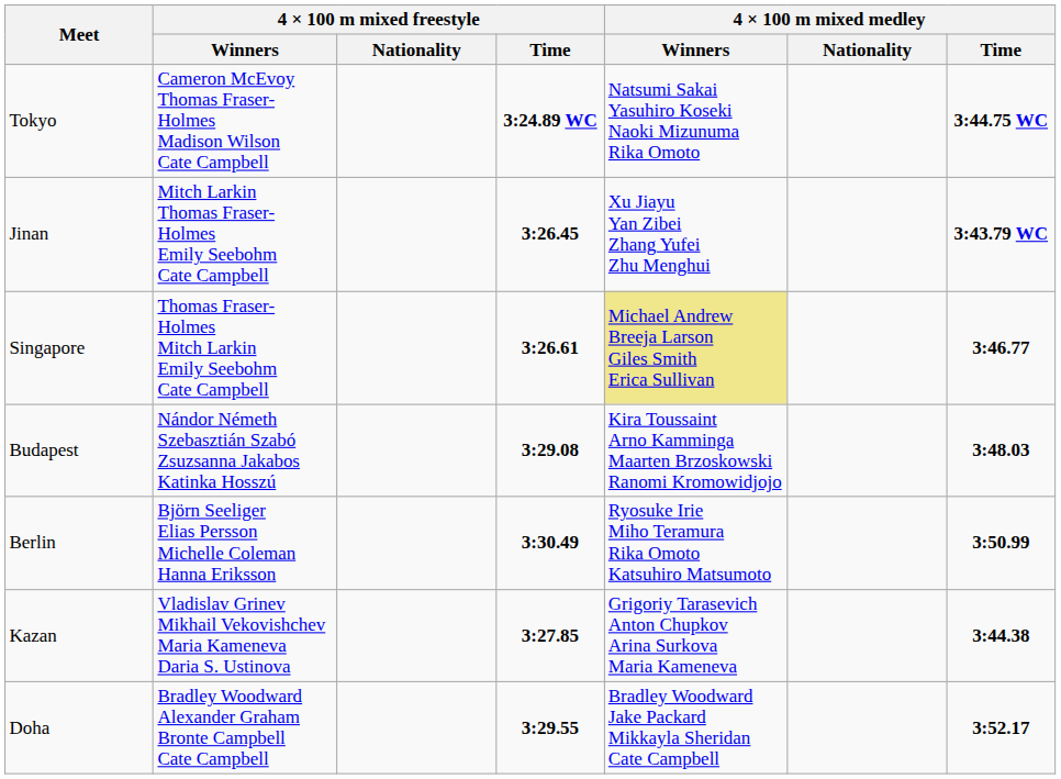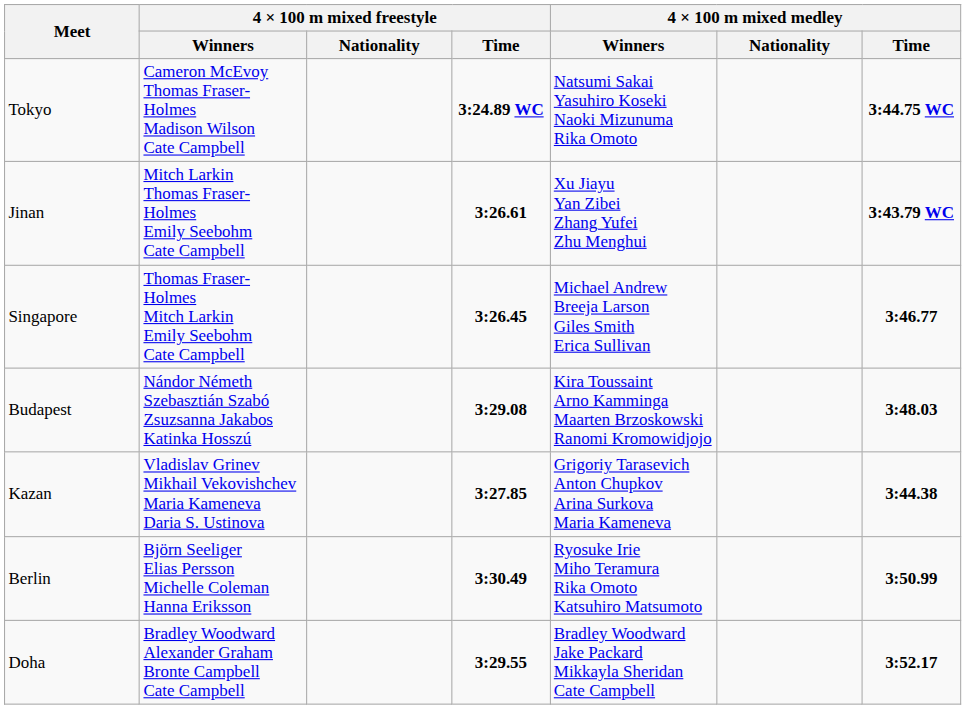 <table class="wikitable">
 <tr>
 <th width=120 rowspan="2">Meet</th>
 <th colspan="3">4 × 100 m mixed freestyle</th>
 <th colspan="3">4 × 100 m mixed medley</th>
 </tr>
 <tr>
 <th width=150>Winners</th>
 <th width=130>Nationality</th>
 <th width=85>Time</th>
 <th width=150>Winners</th>
 <th width=130>Nationality</th>
 <th width=85>Time</th>
 </tr>
 <tr>
 <td>Tokyo</td>
 <td><a href='#'>Cameron McEvoy</a><br><a href='#'>Thomas Fraser-Holmes</a><br><a href='#'>Madison Wilson</a><br><a href='#'>Cate Campbell</a></td>
 <td></td>
 <td align=center><strong>3:24.89 <a href='#'>WC</a></strong></td>
 <td><a href='#'>Natsumi Sakai</a><br><a href='#'>Yasuhiro Koseki</a><br><a href='#'>Naoki Mizunuma</a><br><a href='#'>Rika Omoto</a></td>
 <td></td>
 <td align=center><strong>3:44.75 <a href='#'>WC</a></strong></td>
 </tr>
 <tr>
 <td>Jinan</td>
 <td><a href='#'>Mitch Larkin</a><br><a href='#'>Thomas Fraser-Holmes</a><br><a href='#'>Emily Seebohm</a><br><a href='#'>Cate Campbell</a></td>
 <td></td>
-<td align=center><strong>3:26.45</strong></td>
+<td align=center><strong>3:26.61</strong></td>
 <td><a href='#'>Xu Jiayu</a><br><a href='#'>Yan Zibei</a><br><a href='#'>Zhang Yufei</a><br><a href='#'>Zhu Menghui</a></td>
 <td></td>
 <td align=center><strong>3:43.79 <a href='#'>WC</a></strong></td>
 </tr>
 <tr>
 <td>Singapore</td>
 <td><a href='#'>Thomas Fraser-Holmes</a><br><a href='#'>Mitch Larkin</a><br><a href='#'>Emily Seebohm</a><br><a href='#'>Cate Campbell</a></td>
 <td></td>
-<td align=center><strong>3:26.61</strong></td>
-<td style="background: khaki;"><a href='#'>Michael Andrew</a><br><a href='#'>Breeja Larson</a><br><a href='#'>Giles Smith</a><br><a href='#'>Erica Sullivan</a></td>
+<td align=center><strong>3:26.45</strong></td>
+<td><a href='#'>Michael Andrew</a><br><a href='#'>Breeja Larson</a><br><a href='#'>Giles Smith</a><br><a href='#'>Erica Sullivan</a></td>
 <td></td>
 <td align=center><strong>3:46.77</strong></td>
 </tr>
 <tr>
 <td>Budapest</td>
 <td><a href='#'>Nándor Németh</a><br><a href='#'>Szebasztián Szabó</a><br><a href='#'>Zsuzsanna Jakabos</a><br><a href='#'>Katinka Hosszú</a></td>
 <td></td>
 <td align=center><strong>3:29.08</strong></td>
 <td><a href='#'>Kira Toussaint</a><br><a href='#'>Arno Kamminga</a><br><a href='#'>Maarten Brzoskowski</a><br><a href='#'>Ranomi Kromowidjojo</a></td>
 <td></td>
 <td align=center><strong>3:48.03</strong></td>
 </tr>
 <tr>
+<td>Kazan</td>
+<td><a href='#'>Vladislav Grinev</a><br><a href='#'>Mikhail Vekovishchev</a><br><a href='#'>Maria Kameneva</a><br><a href='#'>Daria S. Ustinova</a></td>
+<td></td>
+<td align=center><strong>3:27.85</strong></td>
+<td><a href='#'>Grigoriy Tarasevich</a><br><a href='#'>Anton Chupkov</a><br><a href='#'>Arina Surkova</a><br><a href='#'>Maria Kameneva</a></td>
+<td></td>
+<td align=center><strong>3:44.38</strong></td>
+</tr>
+<tr>
 <td>Berlin</td>
 <td><a href='#'>Björn Seeliger</a><br><a href='#'>Elias Persson</a><br><a href='#'>Michelle Coleman</a><br><a href='#'>Hanna Eriksson</a></td>
 <td></td>
 <td align=center><strong>3:30.49</strong></td>
 <td><a href='#'>Ryosuke Irie</a><br><a href='#'>Miho Teramura</a><br><a href='#'>Rika Omoto</a><br><a href='#'>Katsuhiro Matsumoto</a></td>
 <td></td>
 <td align=center><strong>3:50.99</strong></td>
-</tr>
-<tr>
-<td>Kazan</td>
-<td><a href='#'>Vladislav Grinev</a><br><a href='#'>Mikhail Vekovishchev</a><br><a href='#'>Maria Kameneva</a><br><a href='#'>Daria S. Ustinova</a></td>
-<td></td>
-<td align=center><strong>3:27.85</strong></td>
-<td><a href='#'>Grigoriy Tarasevich</a><br><a href='#'>Anton Chupkov</a><br><a href='#'>Arina Surkova</a><br><a href='#'>Maria Kameneva</a></td>
-<td></td>
-<td align=center><strong>3:44.38</strong></td>
 </tr>
 <tr>
 <td>Doha</td>
 <td><a href='#'>Bradley Woodward</a><br><a href='#'>Alexander Graham</a><br><a href='#'>Bronte Campbell</a><br><a href='#'>Cate Campbell</a></td>
 <td></td>
 <td align=center><strong>3:29.55</strong></td>
 <td><a href='#'>Bradley Woodward</a><br><a href='#'>Jake Packard</a><br><a href='#'>Mikkayla Sheridan</a><br><a href='#'>Cate Campbell</a></td>
 <td></td>
 <td align=center><strong>3:52.17</strong></td>
 </tr>
 </table>
